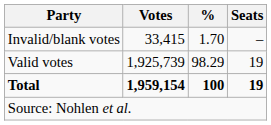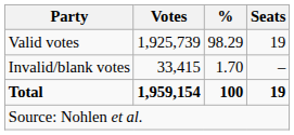 <table class="wikitable" style="text-align:right">
 <tr>
 <th>Party</th>
 <th>Votes</th>
 <th>%</th>
 <th>Seats</th>
 </tr>
 <tr>
+<td align="left">Valid votes</td>
+<td>1,925,739</td>
+<td>98.29</td>
+<td>19</td>
+</tr>
+<tr>
 <td align="left">Invalid/blank votes</td>
 <td>33,415</td>
 <td>1.70</td>
 <td>–</td>
-</tr>
-<tr>
-<td align="left">Valid votes</td>
-<td>1,925,739</td>
-<td>98.29</td>
-<td>19</td>
 </tr>
 <tr>
 <td align="left"><strong>Total</strong></td>
 <td><strong>1,959,154</strong></td>
 <td><strong>100</strong></td>
 <td><strong>19</strong></td>
 </tr>
 <tr>
 <td colspan="4" align="left">Source: Nohlen <em>et al.</em></td>
 </tr>
 </table>
